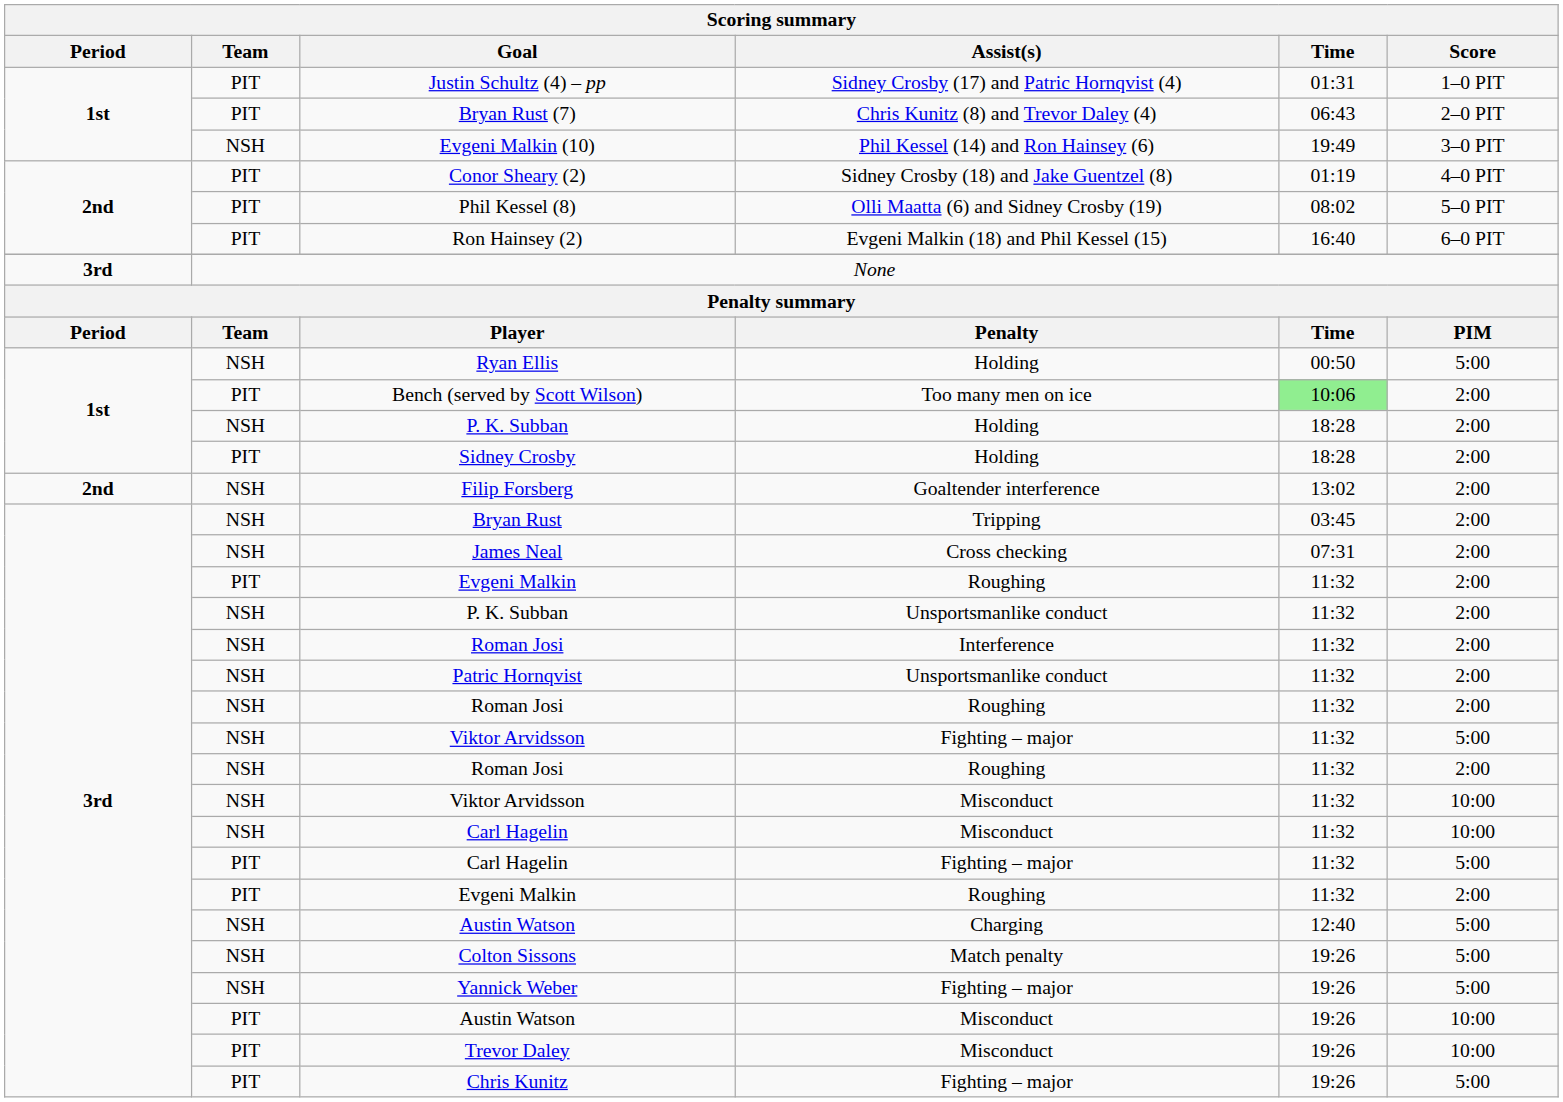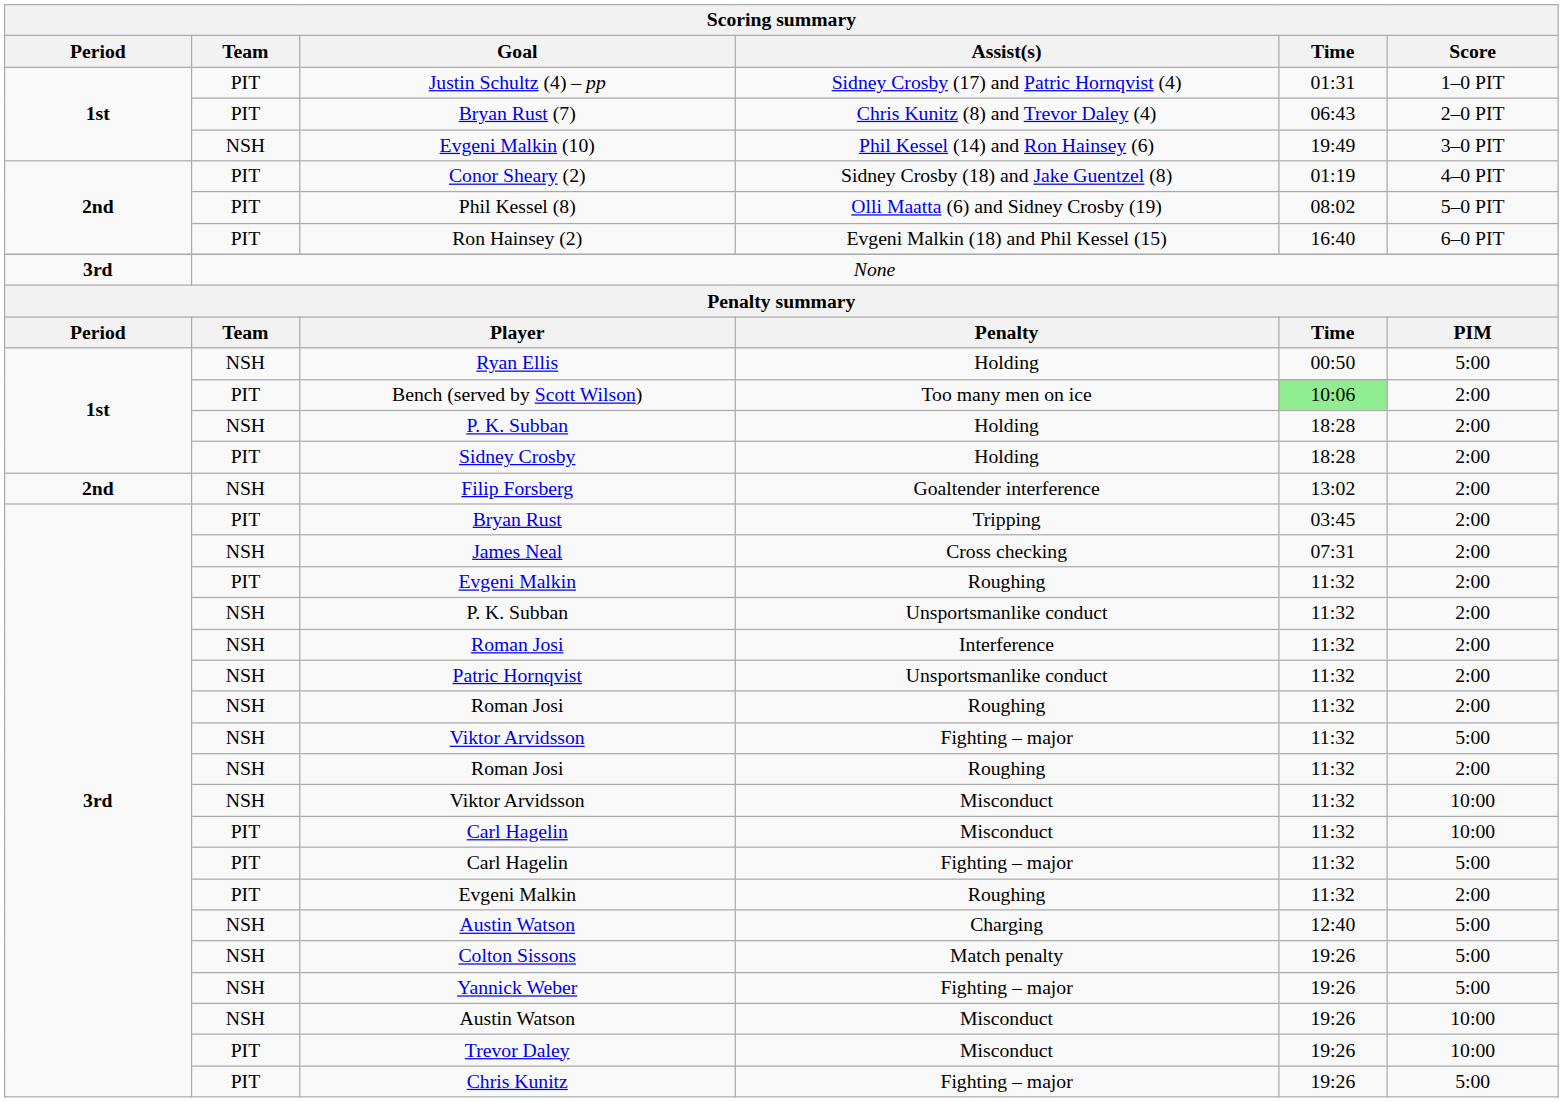 <table style="width:100%;" class="wikitable">
 <tr>
 <th colspan=6>Scoring summary</th>
 </tr>
 <tr>
 <th style="width:12%;">Period</th>
 <th style="width:7%;">Team</th>
 <th style="width:28%;">Goal</th>
 <th style="width:35%;">Assist(s)</th>
 <th style="width:7%;">Time</th>
 <th style="width:11%;">Score</th>
 </tr>
 <tr>
 <td style="text-align:center;" rowspan="3"><strong>1st</strong></td>
 <td align=center>PIT</td>
 <td align=center><a href='#'>Justin Schultz</a> (4) – <em>pp</em></td>
 <td align=center><a href='#'>Sidney Crosby</a> (17) and <a href='#'>Patric Hornqvist</a> (4)</td>
 <td align=center>01:31</td>
 <td align=center>1–0 PIT</td>
 </tr>
 <tr>
 <td align=center>PIT</td>
 <td align=center><a href='#'>Bryan Rust</a> (7)</td>
 <td align=center><a href='#'>Chris Kunitz</a> (8) and <a href='#'>Trevor Daley</a> (4)</td>
 <td align=center>06:43</td>
 <td align=center>2–0 PIT</td>
 </tr>
 <tr>
 <td align=center>NSH</td>
 <td align=center><a href='#'>Evgeni Malkin</a> (10)</td>
 <td align=center><a href='#'>Phil Kessel</a> (14) and <a href='#'>Ron Hainsey</a> (6)</td>
 <td align=center>19:49</td>
 <td align=center>3–0 PIT</td>
 </tr>
 <tr>
 <td style="text-align:center;" rowspan="3"><strong>2nd</strong></td>
 <td align=center>PIT</td>
 <td align=center><a href='#'>Conor Sheary</a> (2)</td>
 <td align=center>Sidney Crosby (18) and <a href='#'>Jake Guentzel</a> (8)</td>
 <td align=center>01:19</td>
 <td align=center>4–0 PIT</td>
 </tr>
 <tr>
 <td align=center>PIT</td>
 <td align=center>Phil Kessel (8)</td>
 <td align=center><a href='#'>Olli Maatta</a> (6) and Sidney Crosby (19)</td>
 <td align=center>08:02</td>
 <td align=center>5–0 PIT</td>
 </tr>
 <tr>
 <td align=center>PIT</td>
 <td align=center>Ron Hainsey (2)</td>
 <td align=center>Evgeni Malkin (18) and Phil Kessel (15)</td>
 <td align=center>16:40</td>
 <td align=center>6–0 PIT</td>
 </tr>
 <tr>
 </tr>
 <tr style="text-align:center;">
 <td><strong>3rd</strong></td>
 <td colspan="5"><em>None</em></td>
 </tr>
 <tr>
 <th colspan=6>Penalty summary</th>
 </tr>
 <tr>
 <th style="width:12%;">Period</th>
 <th style="width:7%;">Team</th>
 <th style="width:28%;">Player</th>
 <th style="width:35%;">Penalty</th>
 <th style="width:7%;">Time</th>
 <th style="width:11%;">PIM</th>
 </tr>
 <tr>
 <td style="text-align:center;" rowspan="4"><strong>1st</strong></td>
 <td align=center>NSH</td>
 <td align=center><a href='#'>Ryan Ellis</a></td>
 <td align=center>Holding</td>
 <td align=center>00:50</td>
 <td align=center>5:00</td>
 </tr>
 <tr>
 <td align=center>PIT</td>
 <td align=center>Bench (served by <a href='#'>Scott Wilson</a>)</td>
 <td align=center>Too many men on ice</td>
 <td align=center style="background: lightgreen;">10:06</td>
 <td align=center>2:00</td>
 </tr>
 <tr>
 <td align=center>NSH</td>
 <td align=center><a href='#'>P. K. Subban</a></td>
 <td align=center>Holding</td>
 <td align=center>18:28</td>
 <td align=center>2:00</td>
 </tr>
 <tr>
 <td align=center>PIT</td>
 <td align=center><a href='#'>Sidney Crosby</a></td>
 <td align=center>Holding</td>
 <td align=center>18:28</td>
 <td align=center>2:00</td>
 </tr>
 <tr>
 <td style="text-align:center;"><strong>2nd</strong></td>
 <td align=center>NSH</td>
 <td align=center><a href='#'>Filip Forsberg</a></td>
 <td align=center>Goaltender interference</td>
 <td align=center>13:02</td>
 <td align=center>2:00</td>
 </tr>
 <tr>
 <td style="text-align:center;" rowspan="20"><strong>3rd</strong></td>
-<td align=center>NSH</td>
+<td align=center>PIT</td>
 <td align=center><a href='#'>Bryan Rust</a></td>
 <td align=center>Tripping</td>
 <td align=center>03:45</td>
 <td align=center>2:00</td>
 </tr>
 <tr>
 <td align=center>NSH</td>
 <td align=center><a href='#'>James Neal</a></td>
 <td align=center>Cross checking</td>
 <td align=center>07:31</td>
 <td align=center>2:00</td>
 </tr>
 <tr>
 <td align=center>PIT</td>
 <td align=center><a href='#'>Evgeni Malkin</a></td>
 <td align=center>Roughing</td>
 <td align=center>11:32</td>
 <td align=center>2:00</td>
 </tr>
 <tr>
 <td align=center>NSH</td>
 <td align=center>P. K. Subban</td>
 <td align=center>Unsportsmanlike conduct</td>
 <td align=center>11:32</td>
 <td align=center>2:00</td>
 </tr>
 <tr>
 <td align=center>NSH</td>
 <td align=center><a href='#'>Roman Josi</a></td>
 <td align=center>Interference</td>
 <td align=center>11:32</td>
 <td align=center>2:00</td>
 </tr>
 <tr>
 <td align=center>NSH</td>
 <td align=center><a href='#'>Patric Hornqvist</a></td>
 <td align=center>Unsportsmanlike conduct</td>
 <td align=center>11:32</td>
 <td align=center>2:00</td>
 </tr>
 <tr>
 <td align=center>NSH</td>
 <td align=center>Roman Josi</td>
 <td align=center>Roughing</td>
 <td align=center>11:32</td>
 <td align=center>2:00</td>
 </tr>
 <tr>
 <td align=center>NSH</td>
 <td align=center><a href='#'>Viktor Arvidsson</a></td>
 <td align=center>Fighting – major</td>
 <td align=center>11:32</td>
 <td align=center>5:00</td>
 </tr>
 <tr>
 <td align=center>NSH</td>
 <td align=center>Roman Josi</td>
 <td align=center>Roughing</td>
 <td align=center>11:32</td>
 <td align=center>2:00</td>
 </tr>
 <tr>
 <td align=center>NSH</td>
 <td align=center>Viktor Arvidsson</td>
 <td align=center>Misconduct</td>
 <td align=center>11:32</td>
 <td align=center>10:00</td>
 </tr>
 <tr>
-<td align=center>NSH</td>
+<td align=center>PIT</td>
 <td align=center><a href='#'>Carl Hagelin</a></td>
 <td align=center>Misconduct</td>
 <td align=center>11:32</td>
 <td align=center>10:00</td>
 </tr>
 <tr>
 <td align=center>PIT</td>
 <td align=center>Carl Hagelin</td>
 <td align=center>Fighting – major</td>
 <td align=center>11:32</td>
 <td align=center>5:00</td>
 </tr>
 <tr>
 <td align=center>PIT</td>
 <td align=center>Evgeni Malkin</td>
 <td align=center>Roughing</td>
 <td align=center>11:32</td>
 <td align=center>2:00</td>
 </tr>
 <tr>
 <td align=center>NSH</td>
 <td align=center><a href='#'>Austin Watson</a></td>
 <td align=center>Charging</td>
 <td align=center>12:40</td>
 <td align=center>5:00</td>
 </tr>
 <tr>
 <td align=center>NSH</td>
 <td align=center><a href='#'>Colton Sissons</a></td>
 <td align=center>Match penalty</td>
 <td align=center>19:26</td>
 <td align=center>5:00</td>
 </tr>
 <tr>
 <td align=center>NSH</td>
 <td align=center><a href='#'>Yannick Weber</a></td>
 <td align=center>Fighting – major</td>
 <td align=center>19:26</td>
 <td align=center>5:00</td>
 </tr>
 <tr>
-<td align=center>PIT</td>
+<td align=center>NSH</td>
 <td align=center>Austin Watson</td>
 <td align=center>Misconduct</td>
 <td align=center>19:26</td>
 <td align=center>10:00</td>
 </tr>
 <tr>
 <td align=center>PIT</td>
 <td align=center><a href='#'>Trevor Daley</a></td>
 <td align=center>Misconduct</td>
 <td align=center>19:26</td>
 <td align=center>10:00</td>
 </tr>
 <tr>
 <td align=center>PIT</td>
 <td align=center><a href='#'>Chris Kunitz</a></td>
 <td align=center>Fighting – major</td>
 <td align=center>19:26</td>
 <td align=center>5:00</td>
 </tr>
 </table>
